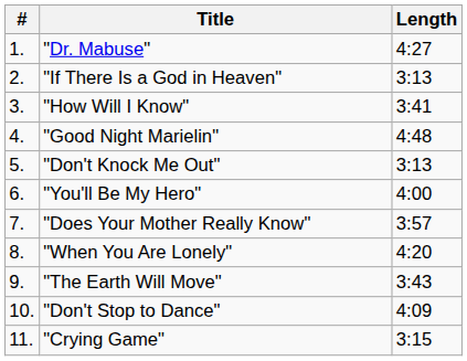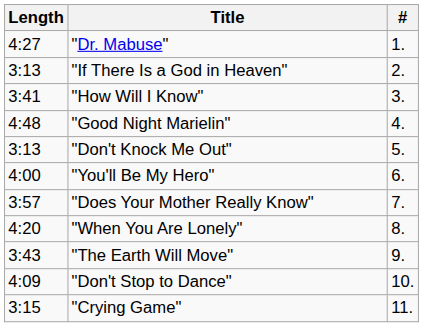 <table class="wikitable">
 <tr>
+<th>Length</th>
+<th width="300">Title</th>
 <th>#</th>
-<th width="300">Title</th>
-<th>Length</th>
 </tr>
 <tr>
+<td>4:27</td>
+<td>"<a href='#'>Dr. Mabuse</a>"</td>
 <td>1.</td>
-<td>"<a href='#'>Dr. Mabuse</a>"</td>
-<td>4:27</td>
 </tr>
 <tr>
+<td>3:13</td>
+<td>"If There Is a God in Heaven"</td>
 <td>2.</td>
-<td>"If There Is a God in Heaven"</td>
-<td>3:13</td>
 </tr>
 <tr>
+<td>3:41</td>
+<td>"How Will I Know"</td>
 <td>3.</td>
-<td>"How Will I Know"</td>
-<td>3:41</td>
 </tr>
 <tr>
+<td>4:48</td>
+<td>"Good Night Marielin"</td>
 <td>4.</td>
-<td>"Good Night Marielin"</td>
-<td>4:48</td>
 </tr>
 <tr>
+<td>3:13</td>
+<td>"Don't Knock Me Out"</td>
 <td>5.</td>
-<td>"Don't Knock Me Out"</td>
-<td>3:13</td>
 </tr>
 <tr>
+<td>4:00</td>
+<td>"You'll Be My Hero"</td>
 <td>6.</td>
-<td>"You'll Be My Hero"</td>
-<td>4:00</td>
 </tr>
 <tr>
+<td>3:57</td>
+<td>"Does Your Mother Really Know"</td>
 <td>7.</td>
-<td>"Does Your Mother Really Know"</td>
-<td>3:57</td>
 </tr>
 <tr>
+<td>4:20</td>
+<td>"When You Are Lonely"</td>
 <td>8.</td>
-<td>"When You Are Lonely"</td>
-<td>4:20</td>
 </tr>
 <tr>
+<td>3:43</td>
+<td>"The Earth Will Move"</td>
 <td>9.</td>
-<td>"The Earth Will Move"</td>
-<td>3:43</td>
 </tr>
 <tr>
+<td>4:09</td>
+<td>"Don't Stop to Dance"</td>
 <td>10.</td>
-<td>"Don't Stop to Dance"</td>
-<td>4:09</td>
 </tr>
 <tr>
+<td>3:15</td>
+<td>"Crying Game"</td>
 <td>11.</td>
-<td>"Crying Game"</td>
-<td>3:15</td>
 </tr>
 </table>
